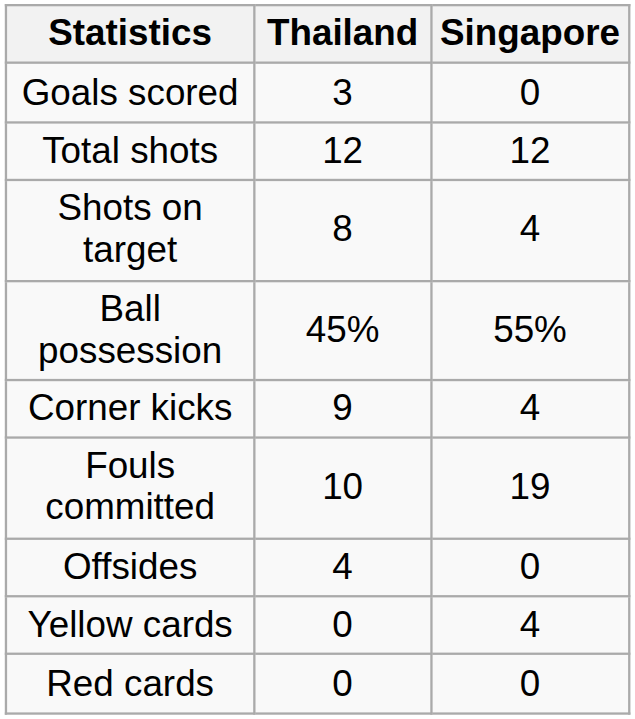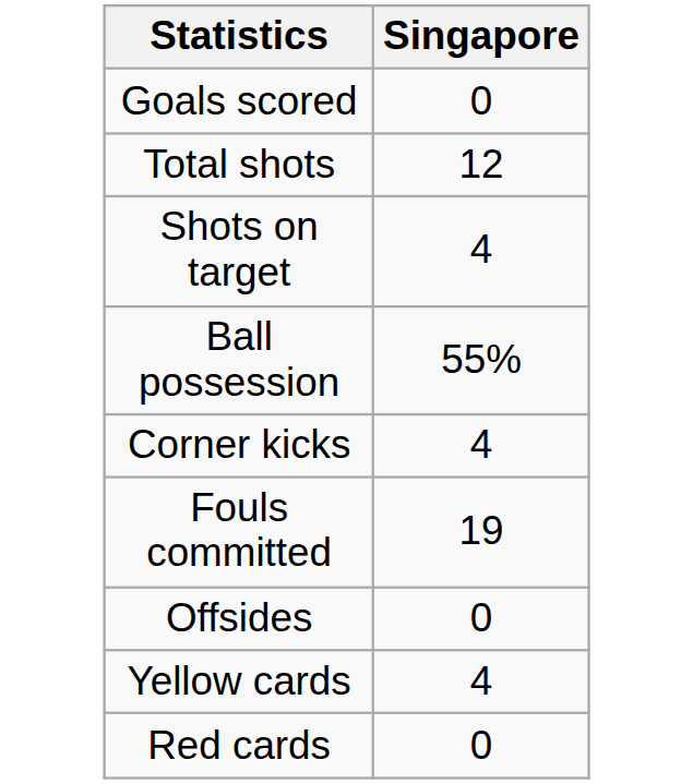 <table class="wikitable" style="text-align:center;margin:auto;">
 <tr>
 <th scope=col width=100>Statistics</th>
-<th scope=col width=70>Thailand</th>
 <th scope=col width=70>Singapore</th>
 </tr>
 <tr>
 <td>Goals scored</td>
-<td>3</td>
 <td>0</td>
 </tr>
 <tr>
 <td>Total shots</td>
 <td>12</td>
-<td>12</td>
 </tr>
 <tr>
 <td>Shots on target</td>
-<td>8</td>
 <td>4</td>
 </tr>
 <tr>
 <td>Ball possession</td>
-<td>45%</td>
 <td>55%</td>
 </tr>
 <tr>
 <td>Corner kicks</td>
-<td>9</td>
 <td>4</td>
 </tr>
 <tr>
 <td>Fouls committed</td>
-<td>10</td>
 <td>19</td>
 </tr>
 <tr>
 <td>Offsides</td>
-<td>4</td>
 <td>0</td>
 </tr>
 <tr>
 <td>Yellow cards</td>
-<td>0</td>
 <td>4</td>
 </tr>
 <tr>
 <td>Red cards</td>
 <td>0</td>
-<td>0</td>
 </tr>
 </table>
